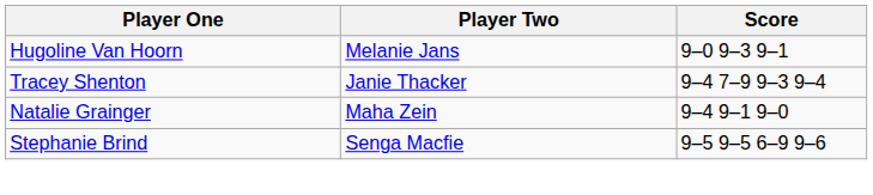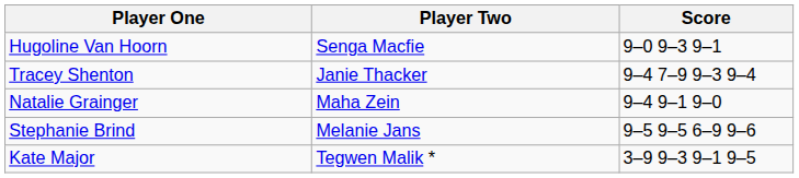 <table class="wikitable">
 <tr>
 <th width=270>Player One</th>
 <th width=270>Player Two</th>
 <th width=150>Score</th>
 </tr>
 <tr>
 <td> <a href='#'>Hugoline Van Hoorn</a></td>
-<td> <a href='#'>Melanie Jans</a></td>
+<td> <a href='#'>Senga Macfie</a></td>
 <td>9–0 9–3 9–1</td>
 </tr>
 <tr>
 <td> <a href='#'>Tracey Shenton</a></td>
 <td> <a href='#'>Janie Thacker</a></td>
 <td>9–4 7–9 9–3 9–4</td>
 </tr>
 <tr>
 <td> <a href='#'>Natalie Grainger</a></td>
 <td> <a href='#'>Maha Zein</a></td>
 <td>9–4 9–1 9–0</td>
 </tr>
 <tr>
 <td> <a href='#'>Stephanie Brind</a></td>
-<td> <a href='#'>Senga Macfie</a></td>
+<td> <a href='#'>Melanie Jans</a></td>
 <td>9–5 9–5 6–9 9–6</td>
 </tr>
+<tr>
+<td> <a href='#'>Kate Major</a></td>
+<td> <a href='#'>Tegwen Malik</a> *</td>
+<td>3–9 9–3 9–1 9–5</td>
+</tr>
 </table>
